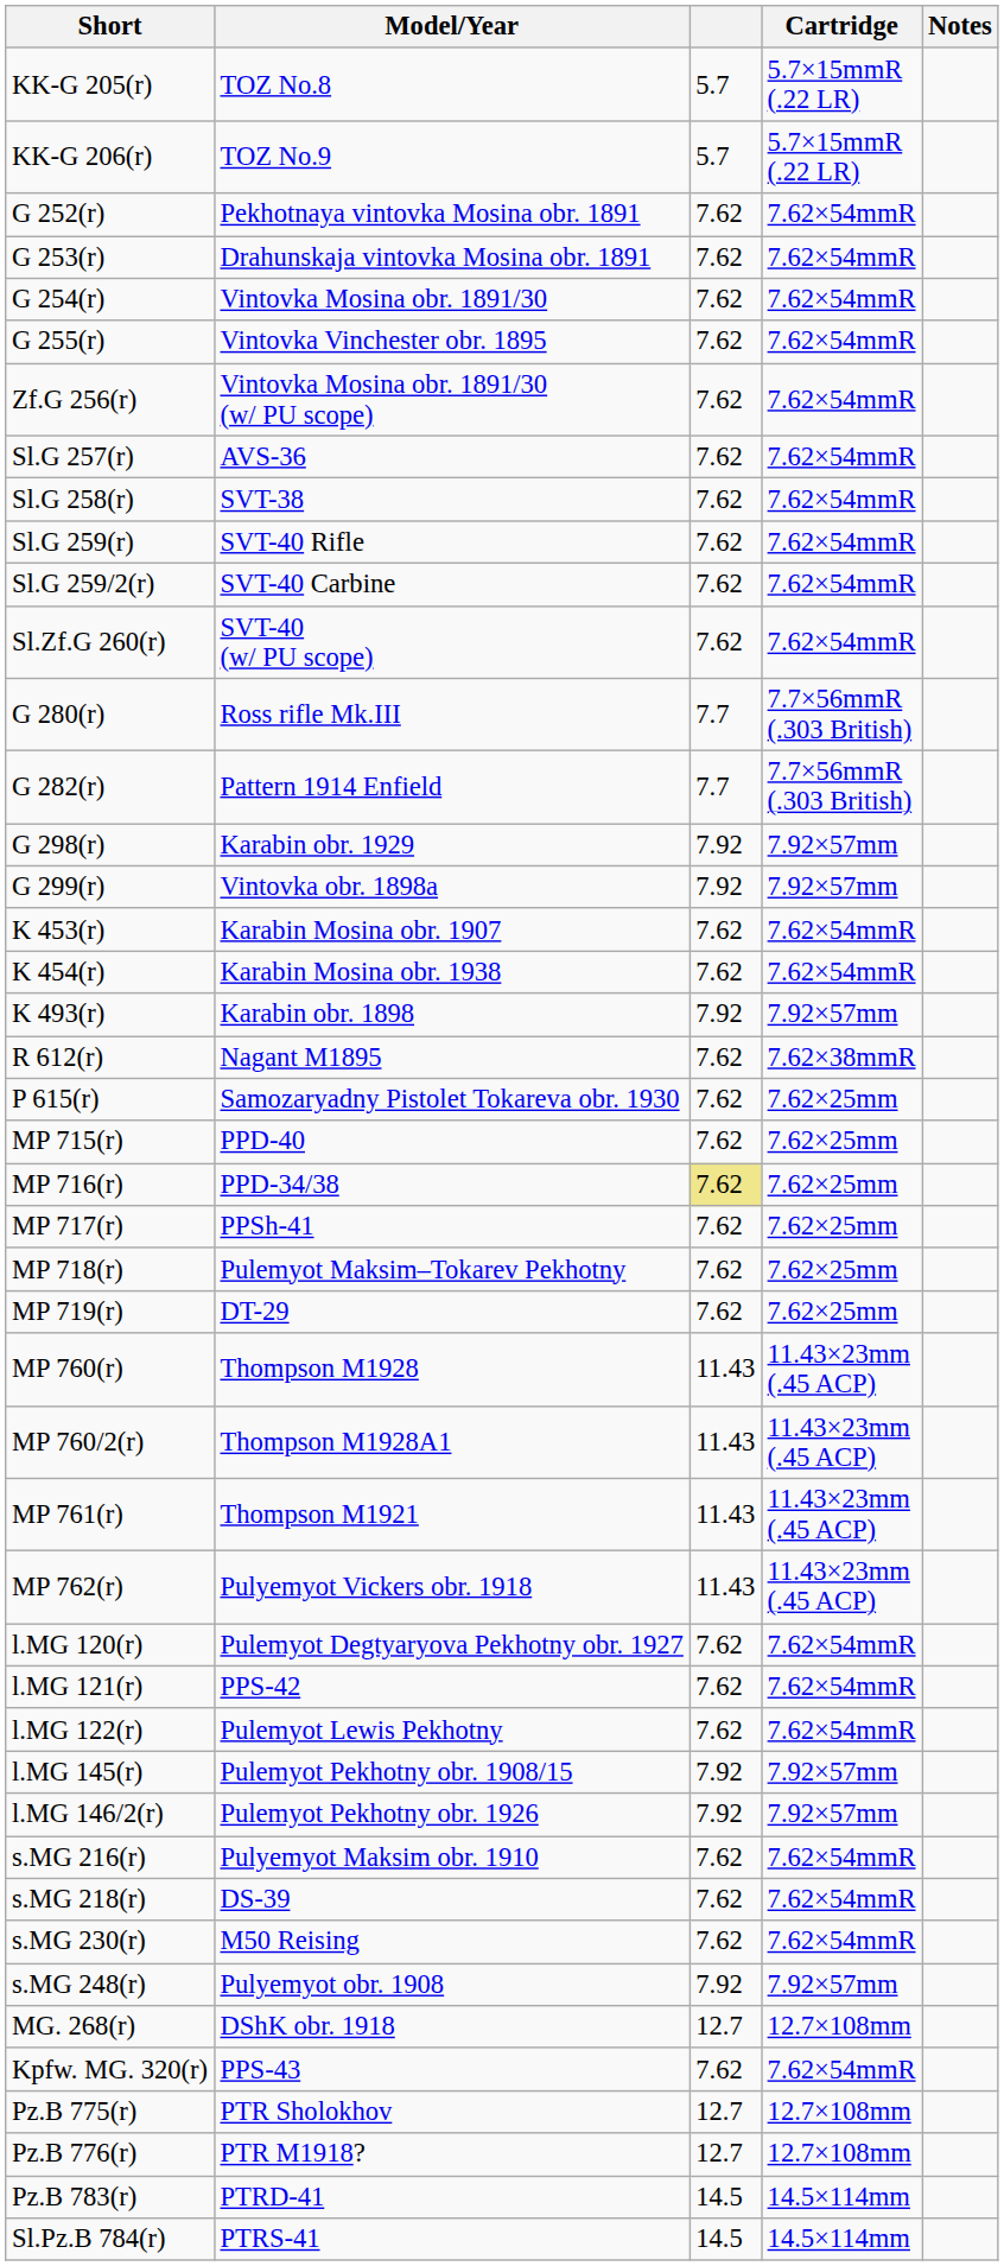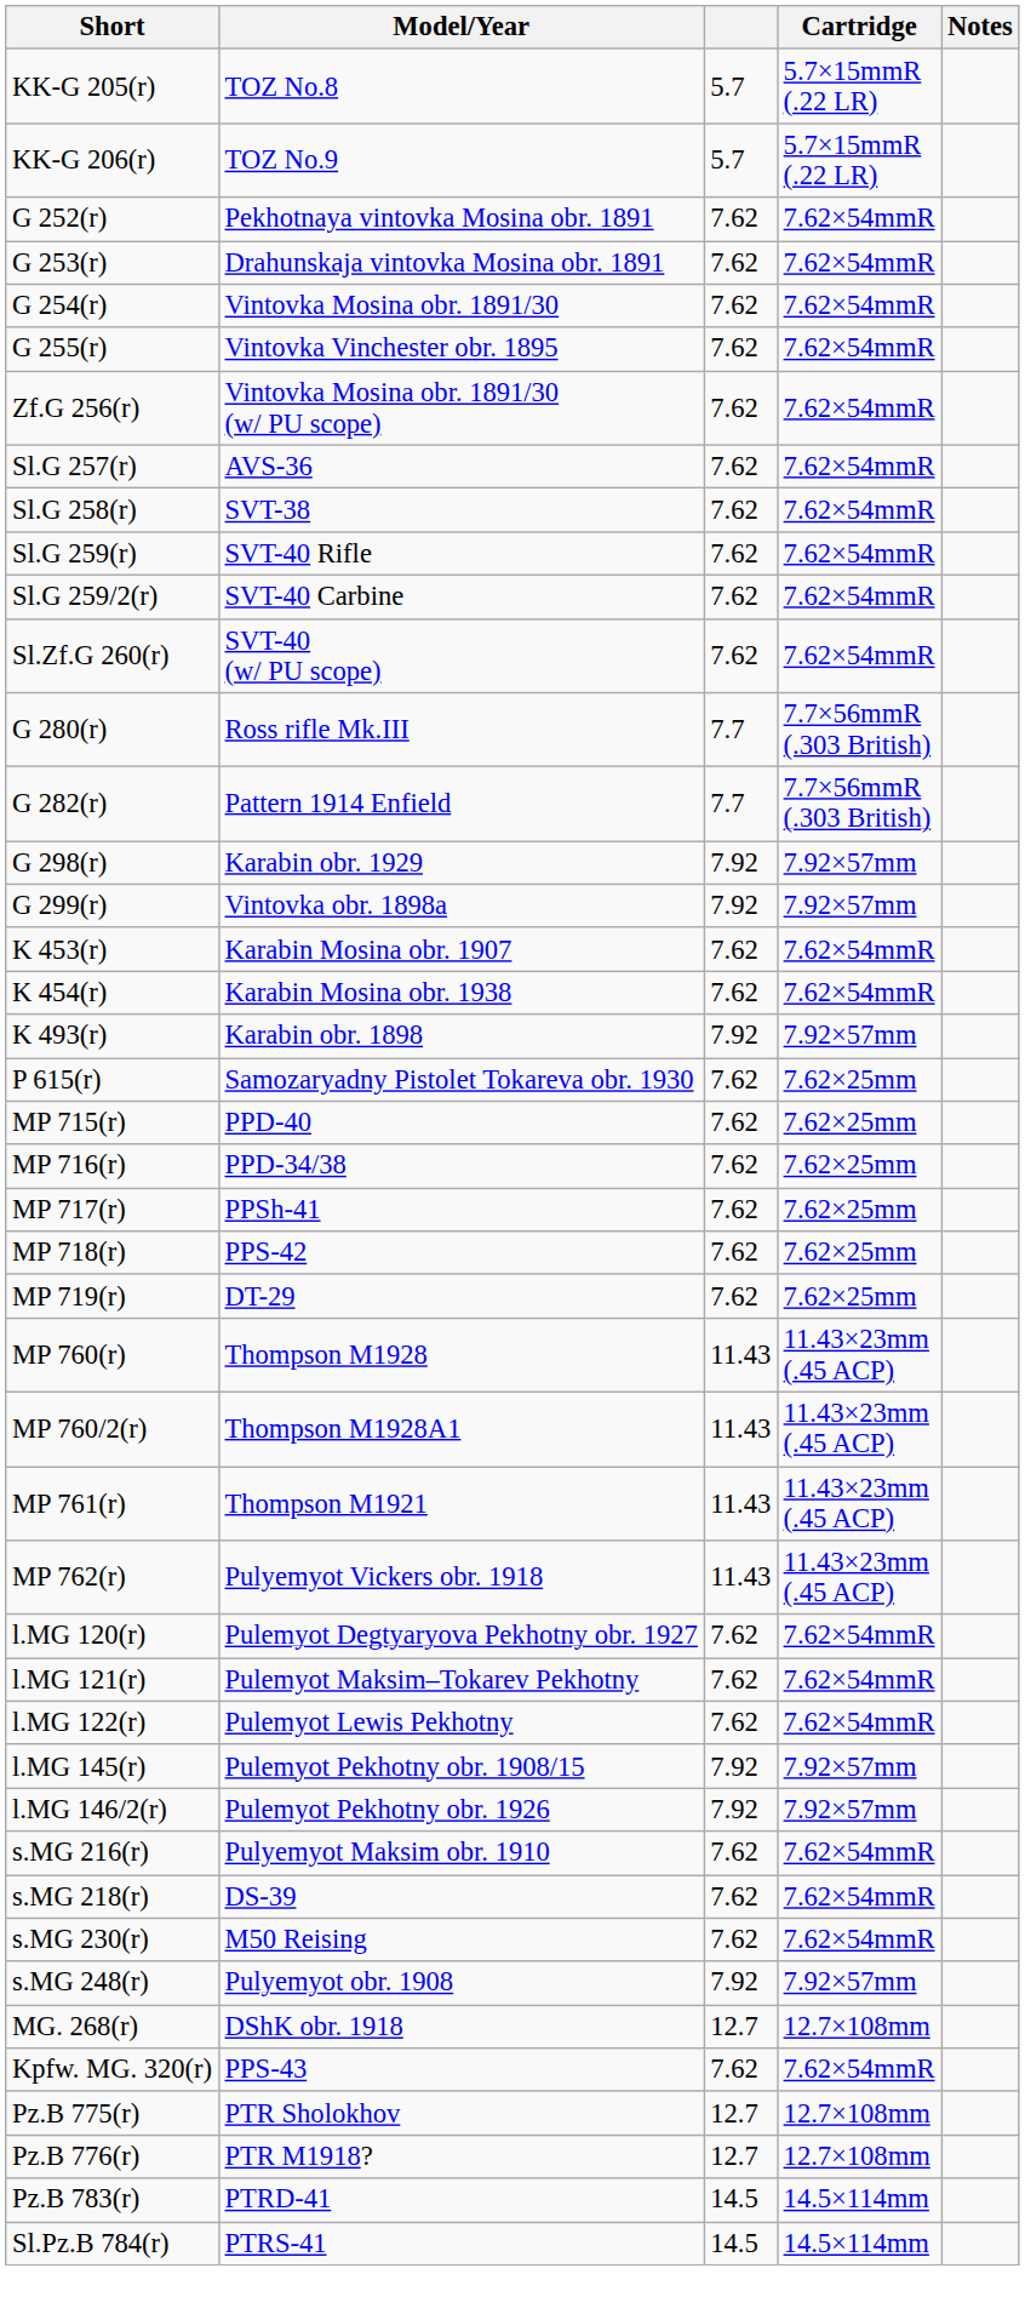 <table border="1" class="wikitable sortable">
 <tr>
 <th>Short </th>
 <th>Model/Year</th>
 <th><br></th>
 <th>Cartridge</th>
 <th>Notes</th>
 </tr>
 <tr>
 <td>KK-G 205(r)</td>
 <td><a href='#'>TOZ No.8</a></td>
 <td>5.7</td>
 <td><a href='#'>5.7×15mmR<br>(.22 LR)</a></td>
 <td></td>
 </tr>
 <tr>
 <td>KK-G 206(r)</td>
 <td><a href='#'>TOZ No.9</a></td>
 <td>5.7</td>
 <td><a href='#'>5.7×15mmR<br>(.22 LR)</a></td>
 <td></td>
 </tr>
 <tr>
 <td>G 252(r)</td>
 <td><a href='#'>Pekhotnaya vintovka Mosina obr. 1891</a></td>
 <td>7.62</td>
 <td><a href='#'>7.62×54mmR</a></td>
 <td></td>
 </tr>
 <tr>
 <td>G 253(r)</td>
 <td><a href='#'>Drahunskaja vintovka Mosina obr. 1891</a></td>
 <td>7.62</td>
 <td><a href='#'>7.62×54mmR</a></td>
 <td></td>
 </tr>
 <tr>
 <td>G 254(r)</td>
 <td><a href='#'>Vintovka Mosina obr. 1891/30</a></td>
 <td>7.62</td>
 <td><a href='#'>7.62×54mmR</a></td>
 <td></td>
 </tr>
 <tr>
 <td>G 255(r)</td>
 <td><a href='#'>Vintovka Vinchester obr. 1895</a></td>
 <td>7.62</td>
 <td><a href='#'>7.62×54mmR</a></td>
 <td></td>
 </tr>
 <tr>
 <td>Zf.G 256(r)</td>
 <td><a href='#'>Vintovka Mosina obr. 1891/30<br>(w/ PU scope)</a></td>
 <td>7.62</td>
 <td><a href='#'>7.62×54mmR</a></td>
 <td></td>
 </tr>
 <tr>
 <td>Sl.G 257(r)</td>
 <td><a href='#'>AVS-36</a></td>
 <td>7.62</td>
 <td><a href='#'>7.62×54mmR</a></td>
 <td></td>
 </tr>
 <tr>
 <td>Sl.G 258(r)</td>
 <td><a href='#'>SVT-38</a></td>
 <td>7.62</td>
 <td><a href='#'>7.62×54mmR</a></td>
 <td></td>
 </tr>
 <tr>
 <td>Sl.G 259(r)</td>
 <td><a href='#'>SVT-40</a> Rifle</td>
 <td>7.62</td>
 <td><a href='#'>7.62×54mmR</a></td>
 <td></td>
 </tr>
 <tr>
 <td>Sl.G 259/2(r)</td>
 <td><a href='#'>SVT-40</a> Carbine</td>
 <td>7.62</td>
 <td><a href='#'>7.62×54mmR</a></td>
 <td></td>
 </tr>
 <tr>
 <td>Sl.Zf.G 260(r)</td>
 <td><a href='#'>SVT-40<br>(w/ PU scope)</a></td>
 <td>7.62</td>
 <td><a href='#'>7.62×54mmR</a></td>
 <td></td>
 </tr>
 <tr>
 <td>G 280(r)</td>
 <td><a href='#'>Ross rifle Mk.III</a></td>
 <td>7.7</td>
 <td><a href='#'>7.7×56mmR<br>(.303 British)</a></td>
 <td></td>
 </tr>
 <tr>
 <td>G 282(r)</td>
 <td><a href='#'>Pattern 1914 Enfield</a></td>
 <td>7.7</td>
 <td><a href='#'>7.7×56mmR<br>(.303 British)</a></td>
 <td></td>
 </tr>
 <tr>
 <td>G 298(r)</td>
 <td><a href='#'>Karabin obr. 1929</a></td>
 <td>7.92</td>
 <td><a href='#'>7.92×57mm</a></td>
 <td></td>
 </tr>
 <tr>
 <td>G 299(r)</td>
 <td><a href='#'>Vintovka obr. 1898a</a></td>
 <td>7.92</td>
 <td><a href='#'>7.92×57mm</a></td>
 <td></td>
 </tr>
 <tr>
 <td>K 453(r)</td>
 <td><a href='#'>Karabin Mosina obr. 1907</a></td>
 <td>7.62</td>
 <td><a href='#'>7.62×54mmR</a></td>
 <td></td>
 </tr>
 <tr>
 <td>K 454(r)</td>
 <td><a href='#'>Karabin Mosina obr. 1938</a></td>
 <td>7.62</td>
 <td><a href='#'>7.62×54mmR</a></td>
 <td></td>
 </tr>
 <tr>
 <td>K 493(r)</td>
 <td><a href='#'>Karabin obr. 1898</a></td>
 <td>7.92</td>
 <td><a href='#'>7.92×57mm</a></td>
 <td></td>
 </tr>
 <tr>
-<td>R 612(r)</td>
-<td><a href='#'>Nagant M1895</a></td>
-<td>7.62</td>
-<td><a href='#'>7.62×38mmR</a></td>
-<td></td>
-</tr>
-<tr>
 <td>P 615(r)</td>
 <td><a href='#'>Samozaryadny Pistolet Tokareva obr. 1930</a></td>
 <td>7.62</td>
 <td><a href='#'>7.62×25mm</a></td>
 <td></td>
 </tr>
 <tr>
 <td>MP 715(r)</td>
 <td><a href='#'>PPD-40</a></td>
 <td>7.62</td>
 <td><a href='#'>7.62×25mm</a></td>
 <td></td>
 </tr>
 <tr>
 <td>MP 716(r)</td>
 <td><a href='#'>PPD-34/38</a></td>
-<td style="background: khaki;">7.62</td>
+<td>7.62</td>
 <td><a href='#'>7.62×25mm</a></td>
 <td></td>
 </tr>
 <tr>
 <td>MP 717(r)</td>
 <td><a href='#'>PPSh-41</a></td>
 <td>7.62</td>
 <td><a href='#'>7.62×25mm</a></td>
 <td></td>
 </tr>
 <tr>
 <td>MP 718(r)</td>
-<td><a href='#'>Pulemyot Maksim–Tokarev Pekhotny</a></td>
+<td><a href='#'>PPS-42</a></td>
 <td>7.62</td>
 <td><a href='#'>7.62×25mm</a></td>
 <td></td>
 </tr>
 <tr>
 <td>MP 719(r)</td>
 <td><a href='#'>DT-29</a></td>
 <td>7.62</td>
 <td><a href='#'>7.62×25mm</a></td>
 <td></td>
 </tr>
 <tr>
 <td>MP 760(r)</td>
 <td><a href='#'>Thompson M1928</a></td>
 <td>11.43</td>
 <td><a href='#'>11.43×23mm<br>(.45 ACP)</a></td>
 <td></td>
 </tr>
 <tr>
 <td>MP 760/2(r)</td>
 <td><a href='#'>Thompson M1928A1</a></td>
 <td>11.43</td>
 <td><a href='#'>11.43×23mm<br>(.45 ACP)</a></td>
 <td></td>
 </tr>
 <tr>
 <td>MP 761(r)</td>
 <td><a href='#'>Thompson M1921</a></td>
 <td>11.43</td>
 <td><a href='#'>11.43×23mm<br>(.45 ACP)</a></td>
 <td></td>
 </tr>
 <tr>
 <td>MP 762(r)</td>
 <td><a href='#'>Pulyemyot Vickers obr. 1918</a></td>
 <td>11.43</td>
 <td><a href='#'>11.43×23mm<br>(.45 ACP)</a></td>
 <td></td>
 </tr>
 <tr>
 <td>l.MG 120(r)</td>
 <td><a href='#'>Pulemyot Degtyaryova Pekhotny obr. 1927</a></td>
 <td>7.62</td>
 <td><a href='#'>7.62×54mmR</a></td>
 <td></td>
 </tr>
 <tr>
 <td>l.MG 121(r)</td>
-<td><a href='#'>PPS-42</a></td>
+<td><a href='#'>Pulemyot Maksim–Tokarev Pekhotny</a></td>
 <td>7.62</td>
 <td><a href='#'>7.62×54mmR</a></td>
 <td></td>
 </tr>
 <tr>
 <td>l.MG 122(r)</td>
 <td><a href='#'>Pulemyot Lewis Pekhotny</a></td>
 <td>7.62</td>
 <td><a href='#'>7.62×54mmR</a></td>
 <td></td>
 </tr>
 <tr>
 <td>l.MG 145(r)</td>
 <td><a href='#'>Pulemyot Pekhotny obr. 1908/15</a></td>
 <td>7.92</td>
 <td><a href='#'>7.92×57mm</a></td>
 <td></td>
 </tr>
 <tr>
 <td>l.MG 146/2(r)</td>
 <td><a href='#'>Pulemyot Pekhotny obr. 1926</a></td>
 <td>7.92</td>
 <td><a href='#'>7.92×57mm</a></td>
 <td></td>
 </tr>
 <tr>
 <td>s.MG 216(r)</td>
 <td><a href='#'>Pulyemyot Maksim obr. 1910</a></td>
 <td>7.62</td>
 <td><a href='#'>7.62×54mmR</a></td>
 <td></td>
 </tr>
 <tr>
 <td>s.MG 218(r)</td>
 <td><a href='#'>DS-39</a></td>
 <td>7.62</td>
 <td><a href='#'>7.62×54mmR</a></td>
 <td></td>
 </tr>
 <tr>
 <td>s.MG 230(r)</td>
 <td><a href='#'>M50 Reising</a></td>
 <td>7.62</td>
 <td><a href='#'>7.62×54mmR</a></td>
 <td></td>
 </tr>
 <tr>
 <td>s.MG 248(r)</td>
 <td><a href='#'>Pulyemyot obr. 1908</a></td>
 <td>7.92</td>
 <td><a href='#'>7.92×57mm</a></td>
 <td></td>
 </tr>
 <tr>
 <td>MG. 268(r)</td>
 <td><a href='#'>DShK obr. 1918</a></td>
 <td>12.7</td>
 <td><a href='#'>12.7×108mm</a></td>
 <td></td>
 </tr>
 <tr>
 <td>Kpfw. MG. 320(r)</td>
 <td><a href='#'>PPS-43</a></td>
 <td>7.62</td>
 <td><a href='#'>7.62×54mmR</a></td>
 <td></td>
 </tr>
 <tr>
 <td>Pz.B 775(r)</td>
 <td><a href='#'>PTR Sholokhov</a></td>
 <td>12.7</td>
 <td><a href='#'>12.7×108mm</a></td>
 <td></td>
 </tr>
 <tr>
 <td>Pz.B 776(r)</td>
 <td><a href='#'>PTR M1918</a>?</td>
 <td>12.7</td>
 <td><a href='#'>12.7×108mm</a></td>
 <td></td>
 </tr>
 <tr>
 <td>Pz.B 783(r)</td>
 <td><a href='#'>PTRD-41</a></td>
 <td>14.5</td>
 <td><a href='#'>14.5×114mm</a></td>
 <td></td>
 </tr>
 <tr>
 <td>Sl.Pz.B 784(r)</td>
 <td><a href='#'>PTRS-41</a></td>
 <td>14.5</td>
 <td><a href='#'>14.5×114mm</a></td>
 <td></td>
 </tr>
 </table>
